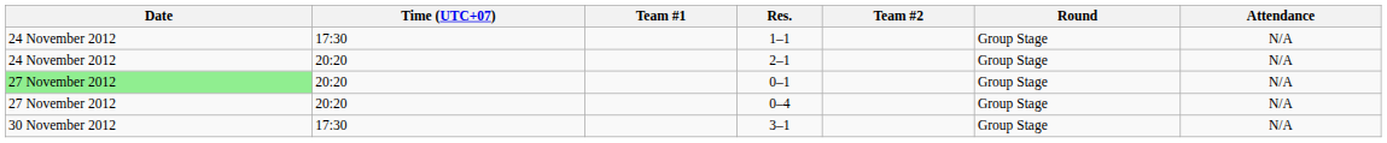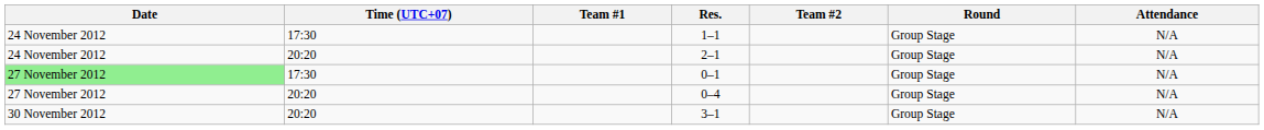 <table class="wikitable" style="text-align:left; width:100%;">
 <tr>
 <th>Date</th>
 <th>Time (<a href='#'>UTC+07</a>)</th>
 <th>Team #1</th>
 <th>Res.</th>
 <th>Team #2</th>
 <th>Round</th>
 <th>Attendance</th>
 </tr>
 <tr>
 <td>24 November 2012</td>
 <td>17:30</td>
 <td></td>
 <td style="text-align:center;">1–1</td>
 <td></td>
 <td>Group Stage</td>
 <td style="text-align:center;">N/A</td>
 </tr>
 <tr>
 <td>24 November 2012</td>
 <td>20:20</td>
 <td><strong></strong></td>
 <td style="text-align:center;">2–1</td>
 <td></td>
 <td>Group Stage</td>
 <td style="text-align:center;">N/A</td>
 </tr>
 <tr>
 <td style="background: lightgreen;">27 November 2012</td>
-<td>20:20</td>
+<td>17:30</td>
 <td></td>
 <td style="text-align:center;">0–1</td>
 <td><strong></strong></td>
 <td>Group Stage</td>
 <td style="text-align:center;">N/A</td>
 </tr>
 <tr>
 <td>27 November 2012</td>
 <td>20:20</td>
 <td></td>
 <td style="text-align:center;">0–4</td>
 <td><strong></strong></td>
 <td>Group Stage</td>
 <td style="text-align:center;">N/A</td>
 </tr>
 <tr>
 <td>30 November 2012</td>
-<td>17:30</td>
+<td>20:20</td>
 <td><strong></strong></td>
 <td style="text-align:center;">3–1</td>
 <td></td>
 <td>Group Stage</td>
 <td style="text-align:center;">N/A</td>
 </tr>
 </table>
